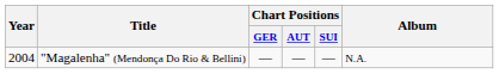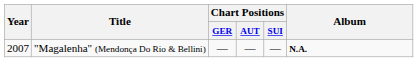 <table class="wikitable">
 <tr>
 <th rowspan="2">Year</th>
 <th rowspan="2">Title</th>
 <th colspan="3">Chart Positions</th>
 <th width="175" rowspan="2">Album</th>
 </tr>
 <tr>
 <th><small><a href='#'>GER</a></small></th>
 <th><small><a href='#'>AUT</a></small></th>
 <th><small><a href='#'>SUI</a></small></th>
 </tr>
 <tr>
-<td>2004</td>
+<td>2007</td>
 <td>"Magalenha" <small>(Mendonça Do Rio & Bellini)</small></td>
 <td align="center">—</td>
 <td align="center">—</td>
 <td align="center">—</td>
-<td><small>N.A.</small></td>
+<td><strong><small>N.A.</small></strong></td>
 </tr>
 </table>
